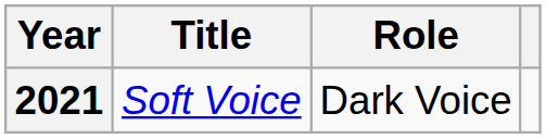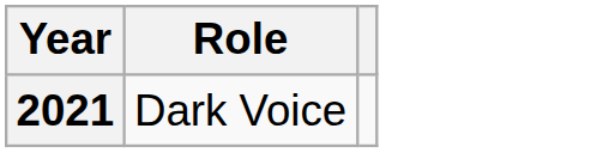 <table class="wikitable plainrowheaders sortable">
 <tr>
 <th scope="col">Year</th>
-<th scope="col">Title</th>
 <th scope="col">Role</th>
 <th class="unsortable"></th>
 </tr>
 <tr>
 <th scope="row">2021</th>
-<td><em><a href='#'>Soft Voice</a></em></td>
 <td>Dark Voice</td>
 <td style="text-align:center;"></td>
 </tr>
 </table>
